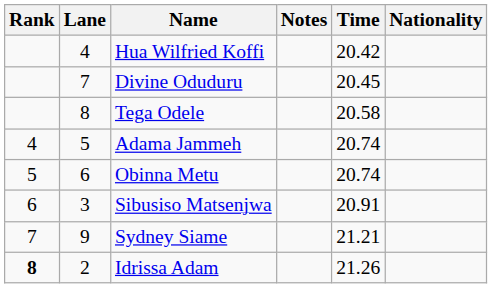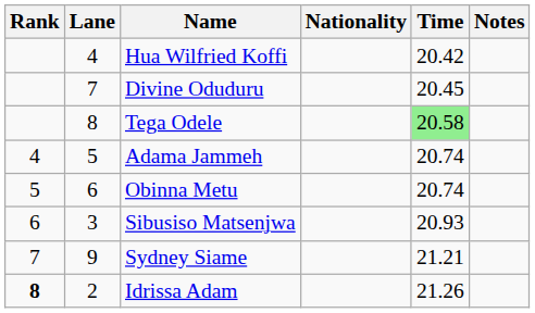 <table class="wikitable sortable" style="text-align:center">
 <tr>
 <th>Rank</th>
 <th>Lane</th>
 <th>Name</th>
+<th>Nationality</th>
+<th>Time</th>
 <th>Notes</th>
-<th>Time</th>
-<th>Nationality</th>
 </tr>
 <tr>
 <td></td>
 <td>4</td>
 <td align=left><a href='#'>Hua Wilfried Koffi</a></td>
+<td align=left></td>
+<td>20.42</td>
 <td></td>
-<td>20.42</td>
-<td align=left></td>
 </tr>
 <tr>
 <td></td>
 <td>7</td>
 <td align=left><a href='#'>Divine Oduduru</a></td>
+<td align=left></td>
+<td>20.45</td>
 <td></td>
-<td>20.45</td>
-<td align=left></td>
 </tr>
 <tr>
 <td></td>
 <td>8</td>
 <td align=left><a href='#'>Tega Odele</a></td>
+<td align=left></td>
+<td style="background: lightgreen;">20.58</td>
 <td></td>
-<td>20.58</td>
-<td align=left></td>
 </tr>
 <tr>
 <td>4</td>
 <td>5</td>
 <td align=left><a href='#'>Adama Jammeh</a></td>
+<td align=left></td>
+<td>20.74</td>
 <td></td>
-<td>20.74</td>
-<td align=left></td>
 </tr>
 <tr>
 <td>5</td>
 <td>6</td>
 <td align=left><a href='#'>Obinna Metu</a></td>
+<td align=left></td>
+<td>20.74</td>
 <td></td>
-<td>20.74</td>
-<td align=left></td>
 </tr>
 <tr>
 <td>6</td>
 <td>3</td>
 <td align=left><a href='#'>Sibusiso Matsenjwa</a></td>
+<td align=left></td>
+<td>20.93</td>
 <td></td>
-<td>20.91</td>
-<td align=left></td>
 </tr>
 <tr>
 <td>7</td>
 <td>9</td>
 <td align=left><a href='#'>Sydney Siame</a></td>
+<td align=left></td>
+<td>21.21</td>
 <td></td>
-<td>21.21</td>
-<td align=left></td>
 </tr>
 <tr>
 <td><strong>8</strong></td>
 <td>2</td>
 <td align=left><a href='#'>Idrissa Adam</a></td>
+<td align=left></td>
+<td>21.26</td>
 <td></td>
-<td>21.26</td>
-<td align=left></td>
 </tr>
 </table>
